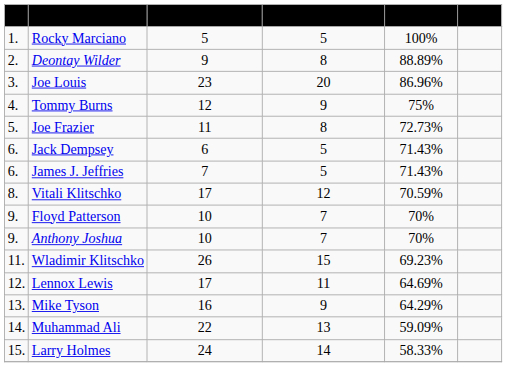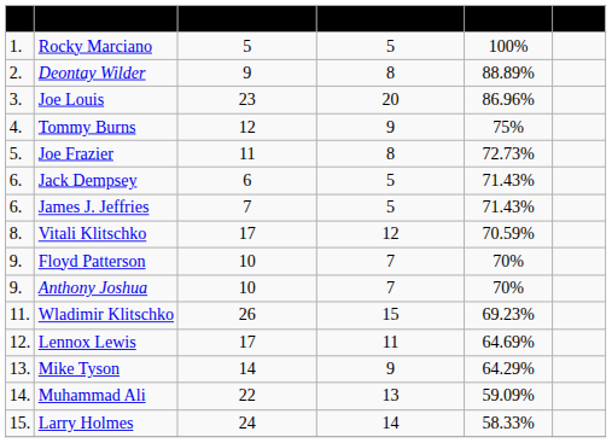 <table class="wikitable sortable">
 <tr>
 <th style="background: #D1EEEE; background: black;« width=»10%"><span></span></th>
 <th style="background: #D1EEEE; background: black;« width=»10%"><span>Name</span></th>
 <th style="background: #D1EEEE; background: black;« width=»10%"><span>Opponents fought</span></th>
 <th style="background: #D1EEEE; background: black;« width=»10%"><span>Opponents stopped</span></th>
 <th style="background: #D1EEEE; background: black;« width=»10%"><span>Percentage</span></th>
 <th style="background: #D1EEEE; background: black;« width=»10%"><span>Fights</span></th>
 </tr>
 <tr bgcolor=>
 </tr>
 <tr>
 <td>1.</td>
 <td><a href='#'>Rocky Marciano</a></td>
 <td align="center">5</td>
 <td align="center">5</td>
 <td align="center">100%</td>
 <td></td>
 </tr>
 <tr>
 <td>2.</td>
 <td><em><a href='#'>Deontay Wilder</a></em></td>
 <td align="center">9</td>
 <td align="center">8</td>
 <td align="center">88.89%</td>
 <td></td>
 </tr>
 <tr>
 <td>3.</td>
 <td><a href='#'>Joe Louis</a></td>
 <td align="center">23</td>
 <td align="center">20</td>
 <td align="center">86.96%</td>
 <td></td>
 </tr>
 <tr>
 <td>4.</td>
 <td><a href='#'>Tommy Burns</a></td>
 <td align="center">12</td>
 <td align="center">9</td>
 <td align="center">75%</td>
 <td></td>
 </tr>
 <tr>
 <td>5.</td>
 <td><a href='#'>Joe Frazier</a></td>
 <td align="center">11</td>
 <td align="center">8</td>
 <td align="center">72.73%</td>
 <td></td>
 </tr>
 <tr>
 <td>6.</td>
 <td><a href='#'>Jack Dempsey</a></td>
 <td align="center">6</td>
 <td align="center">5</td>
 <td align="center">71.43%</td>
 <td></td>
 </tr>
 <tr>
 <td>6.</td>
 <td><a href='#'>James J. Jeffries</a></td>
 <td align="center">7</td>
 <td align="center">5</td>
 <td align="center">71.43%</td>
 <td></td>
 </tr>
 <tr>
 <td>8.</td>
 <td><a href='#'>Vitali Klitschko</a></td>
 <td align="center">17</td>
 <td align="center">12</td>
 <td align="center">70.59%</td>
 <td></td>
 </tr>
 <tr>
 <td>9.</td>
 <td><a href='#'>Floyd Patterson</a></td>
 <td align="center">10</td>
 <td align="center">7</td>
 <td align="center">70%</td>
 <td></td>
 </tr>
 <tr>
 <td>9.</td>
 <td><em><a href='#'>Anthony Joshua</a></em></td>
 <td align="center">10</td>
 <td align="center">7</td>
 <td align="center">70%</td>
 <td></td>
 </tr>
 <tr>
 <td>11.</td>
 <td><a href='#'>Wladimir Klitschko</a></td>
 <td align="center">26</td>
 <td align="center">15</td>
 <td align="center">69.23%</td>
 <td></td>
 </tr>
 <tr>
 <td>12.</td>
 <td><a href='#'>Lennox Lewis</a></td>
 <td align="center">17</td>
 <td align="center">11</td>
 <td align="center">64.69%</td>
 <td></td>
 </tr>
 <tr>
 <td>13.</td>
 <td><a href='#'>Mike Tyson</a></td>
-<td align="center">16</td>
+<td align="center">14</td>
 <td align="center">9</td>
 <td align="center">64.29%</td>
 <td></td>
 </tr>
 <tr>
 <td>14.</td>
 <td><a href='#'>Muhammad Ali</a></td>
 <td align="center">22</td>
 <td align="center">13</td>
 <td align="center">59.09%</td>
 <td></td>
 </tr>
 <tr>
 <td>15.</td>
 <td><a href='#'>Larry Holmes</a></td>
 <td align="center">24</td>
 <td align="center">14</td>
 <td align="center">58.33%</td>
 <td></td>
 </tr>
 <tr>
 </tr>
 </table>
